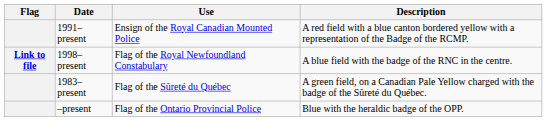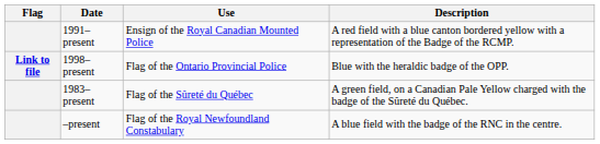 <table class="wikitable">
 <tr>
 <th scope="col">Flag</th>
 <th scope="col">Date</th>
 <th scope="col">Use</th>
 <th scope="col" style="width: 45%;">Description</th>
 </tr>
 <tr>
 <th scope="row"></th>
 <td>1991–present</td>
 <td>Ensign of the <a href='#'>Royal Canadian Mounted Police</a></td>
 <td>A red field with a blue canton bordered yellow with a representation of the Badge of the RCMP.</td>
 </tr>
 <tr>
 <th scope="row"><a href='#'>Link to file</a></th>
 <td>1998–present</td>
-<td>Flag of the <a href='#'>Royal Newfoundland Constabulary</a></td>
-<td>A blue field with the badge of the RNC in the centre.</td>
+<td>Flag of the <a href='#'>Ontario Provincial Police</a></td>
+<td>Blue with the heraldic badge of the OPP.</td>
 </tr>
 <tr>
 <th scope="row"></th>
 <td>1983–present</td>
 <td>Flag of the <a href='#'>Sûreté du Québec</a></td>
 <td>A green field, on a Canadian Pale Yellow charged with the badge of the Sûreté du Québec.</td>
 </tr>
 <tr>
 <th scope="row"></th>
 <td>–present</td>
-<td>Flag of the <a href='#'>Ontario Provincial Police</a></td>
-<td>Blue with the heraldic badge of the OPP.</td>
+<td>Flag of the <a href='#'>Royal Newfoundland Constabulary</a></td>
+<td>A blue field with the badge of the RNC in the centre.</td>
 </tr>
 </table>
